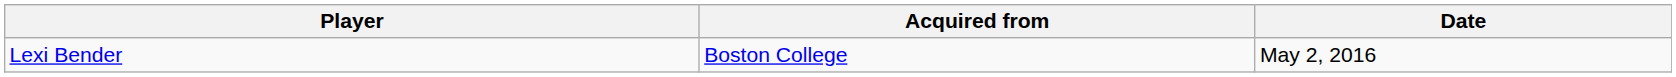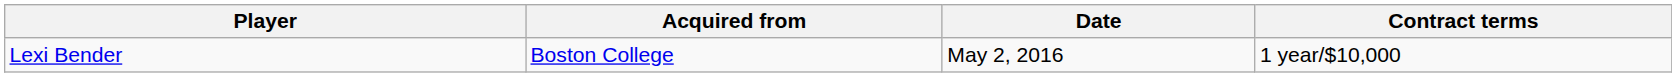 <table class="wikitable" style="width:100%;">
 <tr style="text-align:center; background:#ddd;">
 <th style="width:25%;">Player</th>
 <th style="width:20%;">Acquired from</th>
 <th style="width:15%;">Date</th>
+<th style="width:20%;">Contract terms</th>
 </tr>
 <tr>
 <td><a href='#'>Lexi Bender</a></td>
 <td><a href='#'>Boston College</a></td>
 <td>May 2, 2016</td>
+<td>1 year/$10,000</td>
 </tr>
 </table>
